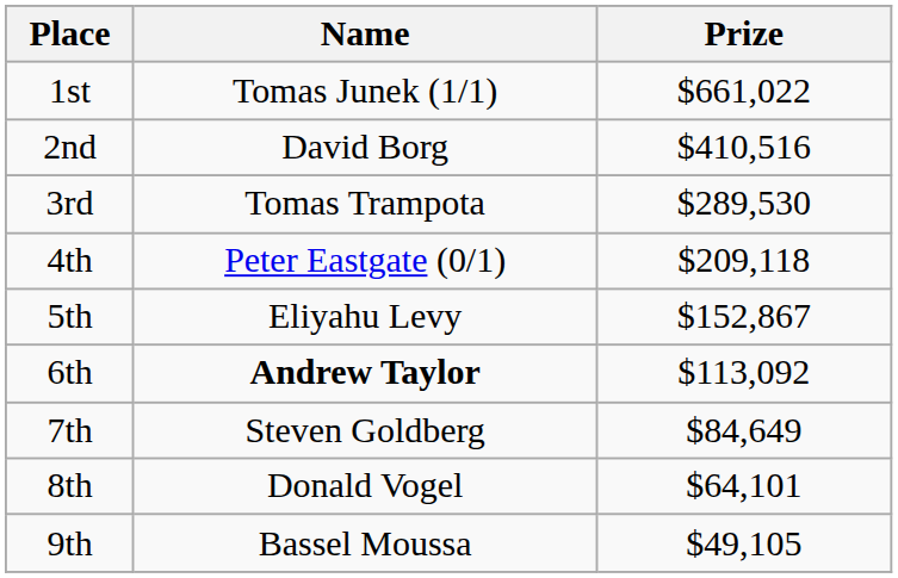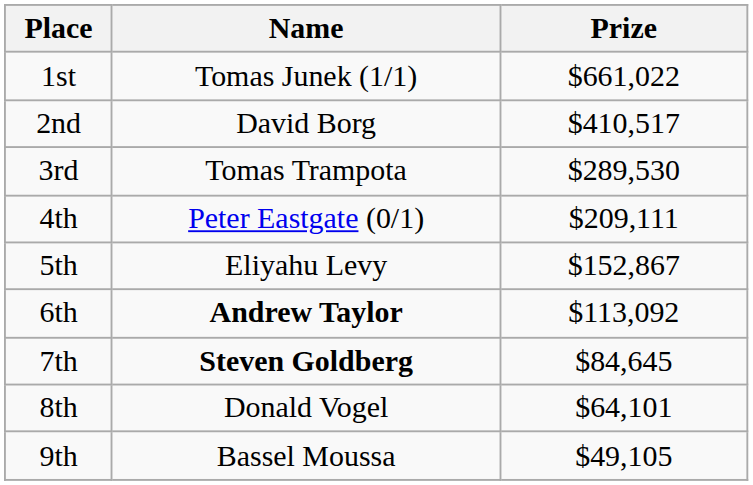 <table class="wikitable">
 <tr>
 <th width="50">Place</th>
 <th width="200">Name</th>
 <th width="125">Prize</th>
 </tr>
 <tr>
 <td align = "center">1st</td>
 <td align = "center">Tomas Junek (1/1)</td>
 <td align = "center">$661,022</td>
 </tr>
 <tr>
 <td align = "center">2nd</td>
 <td align = "center">David Borg</td>
-<td align = "center">$410,516</td>
+<td align = "center">$410,517</td>
 </tr>
 <tr>
 <td align = "center">3rd</td>
 <td align = "center">Tomas Trampota</td>
 <td align = "center">$289,530</td>
 </tr>
 <tr>
 <td align = "center">4th</td>
 <td align = "center"><a href='#'>Peter Eastgate</a> (0/1)</td>
-<td align = "center">$209,118</td>
+<td align = "center">$209,111</td>
 </tr>
 <tr>
 <td align = "center">5th</td>
 <td align = "center">Eliyahu Levy</td>
 <td align = "center">$152,867</td>
 </tr>
 <tr>
 <td align = "center">6th</td>
 <td align = "center"><strong>Andrew Taylor</strong></td>
 <td align = "center">$113,092</td>
 </tr>
 <tr>
 <td align = "center">7th</td>
-<td align = "center">Steven Goldberg</td>
-<td align = "center">$84,649</td>
+<td align = "center"><strong>Steven Goldberg</strong></td>
+<td align = "center">$84,645</td>
 </tr>
 <tr>
 <td align = "center">8th</td>
 <td align = "center">Donald Vogel</td>
 <td align = "center">$64,101</td>
 </tr>
 <tr>
 <td align = "center">9th</td>
 <td align = "center">Bassel Moussa</td>
 <td align = "center">$49,105</td>
 </tr>
 </table>
